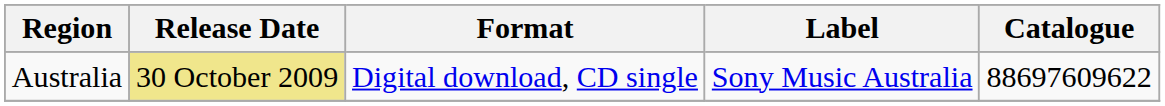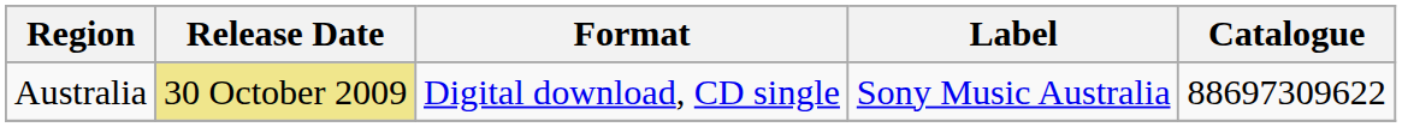 <table class="wikitable">
 <tr>
 <th>Region</th>
 <th>Release Date</th>
 <th>Format</th>
 <th>Label</th>
 <th>Catalogue</th>
 </tr>
 <tr>
 <td>Australia</td>
 <td style="background: khaki;">30 October 2009</td>
 <td><a href='#'>Digital download</a>, <a href='#'>CD single</a></td>
 <td><a href='#'>Sony Music Australia</a></td>
-<td>88697609622</td>
+<td>88697309622</td>
 </tr>
 <tr>
 </tr>
 </table>
